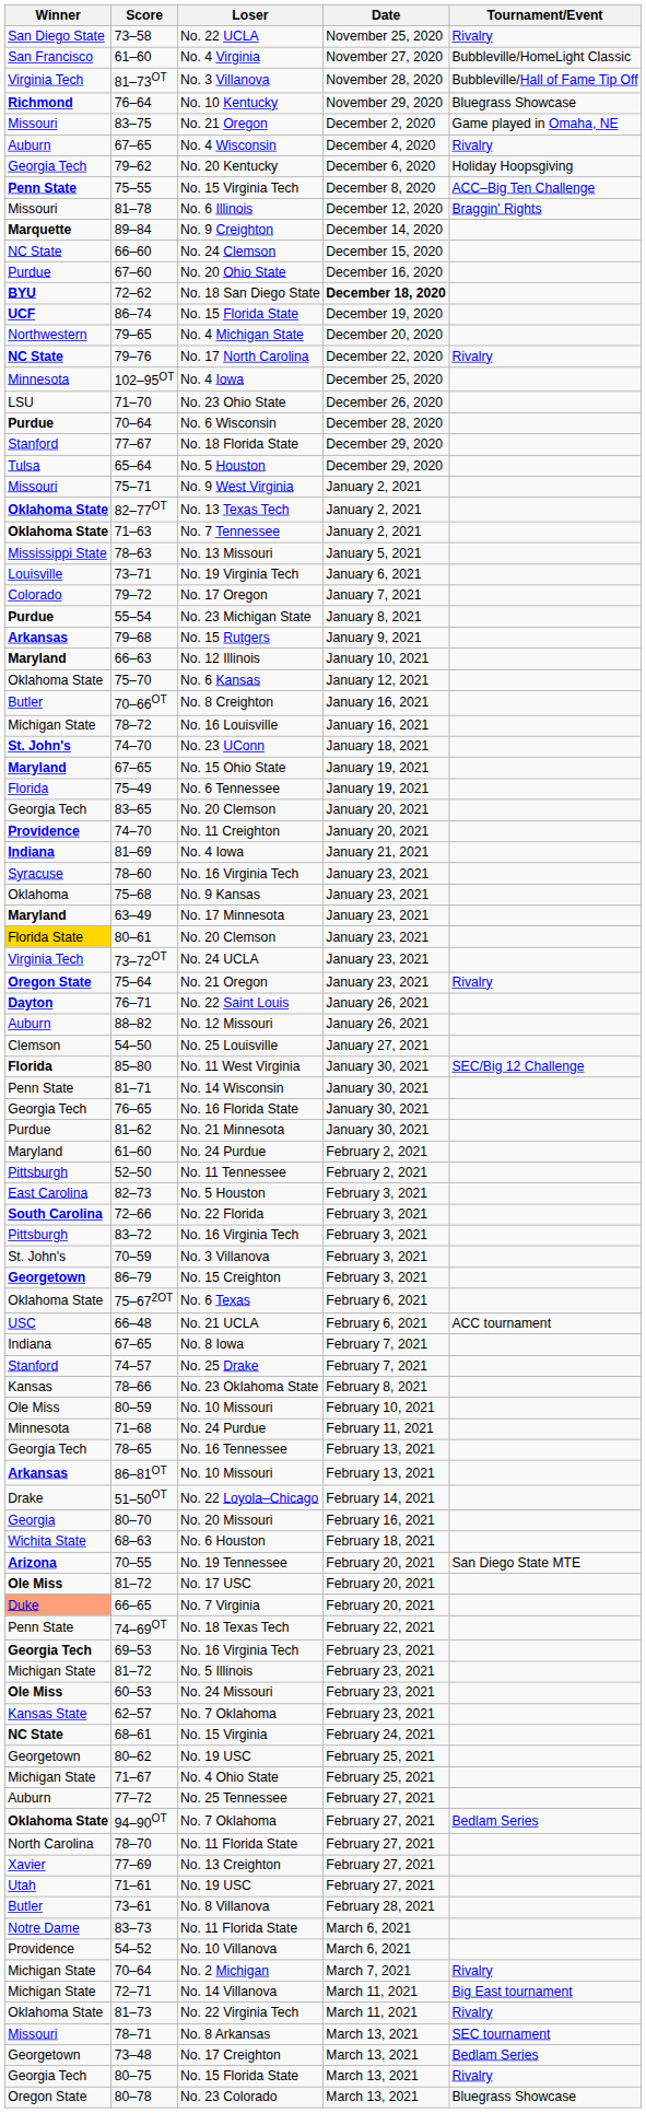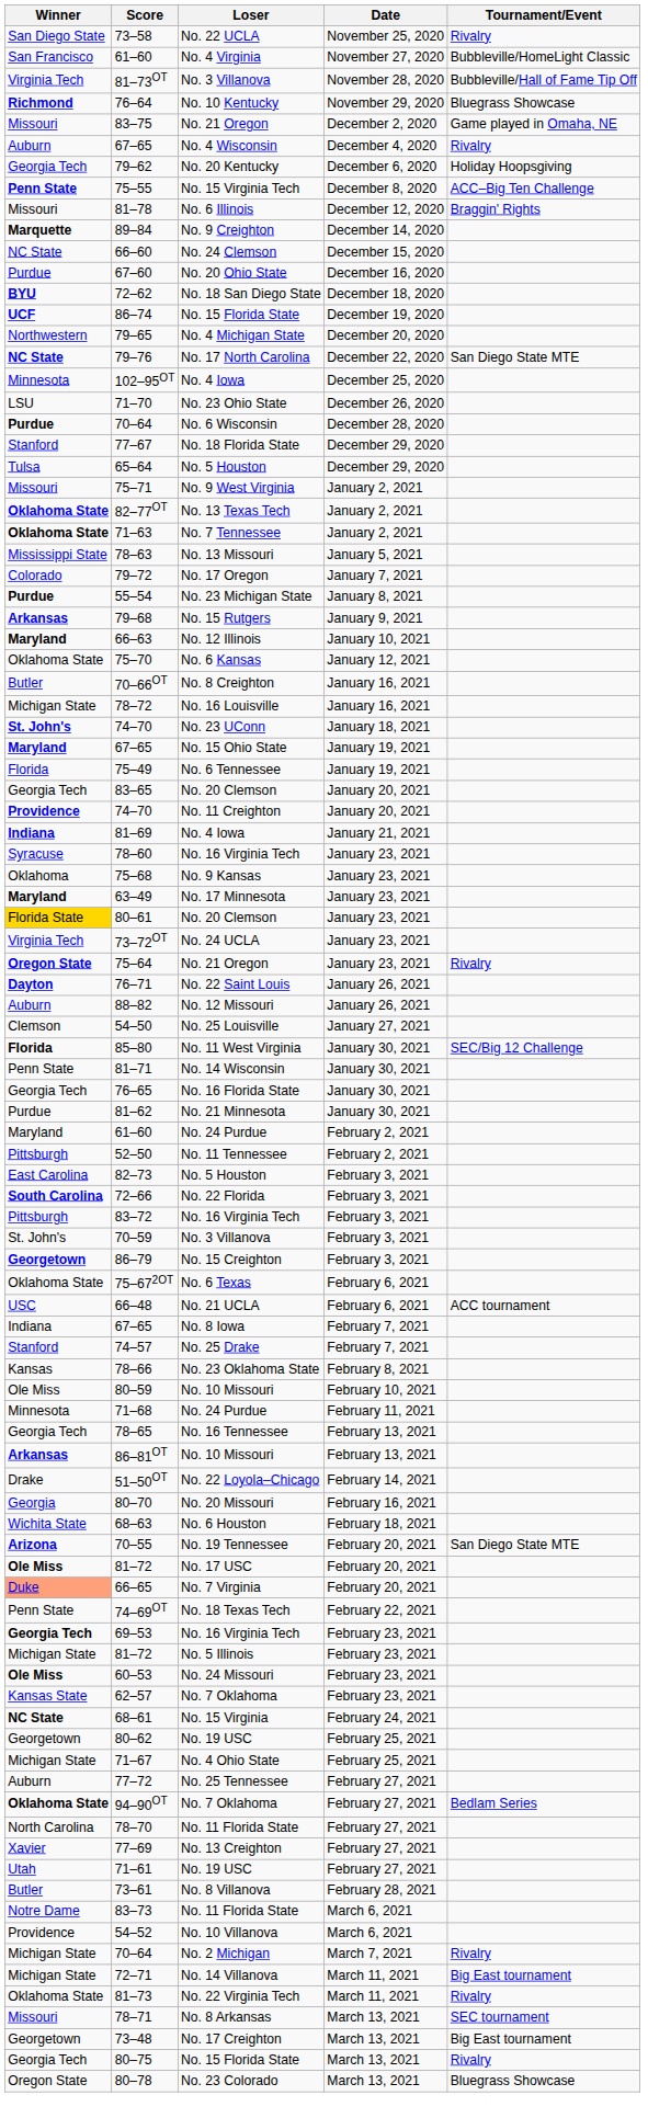 <table class="wikitable sortable">
 <tr>
 <th>Winner</th>
 <th>Score</th>
 <th>Loser</th>
 <th>Date</th>
 <th>Tournament/Event</th>
 </tr>
 <tr>
 <td><a href='#'>San Diego State</a></td>
 <td>73–58</td>
 <td>No. 22 <a href='#'>UCLA</a></td>
 <td>November 25, 2020</td>
 <td><a href='#'>Rivalry</a></td>
 </tr>
 <tr>
 <td><a href='#'>San Francisco</a></td>
 <td>61–60</td>
 <td>No. 4 <a href='#'>Virginia</a></td>
 <td>November 27, 2020</td>
 <td>Bubbleville/HomeLight Classic</td>
 </tr>
 <tr>
 <td><a href='#'>Virginia Tech</a></td>
 <td>81–73<sup>OT</sup></td>
 <td>No. 3 <a href='#'>Villanova</a></td>
 <td>November 28, 2020</td>
 <td>Bubbleville/<a href='#'>Hall of Fame Tip Off</a></td>
 </tr>
 <tr>
 <td><strong><a href='#'>Richmond</a></strong></td>
 <td>76–64</td>
 <td>No. 10 <a href='#'>Kentucky</a></td>
 <td>November 29, 2020</td>
 <td>Bluegrass Showcase</td>
 </tr>
 <tr>
 <td><a href='#'>Missouri</a></td>
 <td>83–75</td>
 <td>No. 21 <a href='#'>Oregon</a></td>
 <td>December 2, 2020</td>
 <td>Game played in <a href='#'>Omaha, NE</a></td>
 </tr>
 <tr>
 <td><a href='#'>Auburn</a></td>
 <td>67–65</td>
 <td>No. 4 <a href='#'>Wisconsin</a></td>
 <td>December 4, 2020</td>
 <td><a href='#'>Rivalry</a></td>
 </tr>
 <tr>
 <td><a href='#'>Georgia Tech</a></td>
 <td>79–62</td>
 <td>No. 20 Kentucky</td>
 <td>December 6, 2020</td>
 <td>Holiday Hoopsgiving</td>
 </tr>
 <tr>
 <td><strong><a href='#'>Penn State</a></strong></td>
 <td>75–55</td>
 <td>No. 15 Virginia Tech</td>
 <td>December 8, 2020</td>
 <td><a href='#'>ACC–Big Ten Challenge</a></td>
 </tr>
 <tr>
 <td>Missouri</td>
 <td>81–78</td>
 <td>No. 6 <a href='#'>Illinois</a></td>
 <td>December 12, 2020</td>
 <td><a href='#'>Braggin' Rights</a></td>
 </tr>
 <tr>
 <td><strong>Marquette</strong></td>
 <td>89–84</td>
 <td>No. 9 <a href='#'>Creighton</a></td>
 <td>December 14, 2020</td>
 <td></td>
 </tr>
 <tr>
 <td><a href='#'>NC State</a></td>
 <td>66–60</td>
 <td>No. 24 <a href='#'>Clemson</a></td>
 <td>December 15, 2020</td>
 <td></td>
 </tr>
 <tr>
 <td><a href='#'>Purdue</a></td>
 <td>67–60</td>
 <td>No. 20 <a href='#'>Ohio State</a></td>
 <td>December 16, 2020</td>
 <td></td>
 </tr>
 <tr>
 <td><strong><a href='#'>BYU</a></strong></td>
 <td>72–62</td>
 <td>No. 18 San Diego State</td>
-<td><strong>December 18, 2020</strong></td>
+<td>December 18, 2020</td>
 <td></td>
 </tr>
 <tr>
 <td><strong><a href='#'>UCF</a></strong></td>
 <td>86–74</td>
 <td>No. 15 <a href='#'>Florida State</a></td>
 <td>December 19, 2020</td>
 <td></td>
 </tr>
 <tr>
 <td><a href='#'>Northwestern</a></td>
 <td>79–65</td>
 <td>No. 4 <a href='#'>Michigan State</a></td>
 <td>December 20, 2020</td>
 <td></td>
 </tr>
 <tr>
 <td><strong><a href='#'>NC State</a></strong></td>
 <td>79–76</td>
 <td>No. 17 <a href='#'>North Carolina</a></td>
 <td>December 22, 2020</td>
-<td><a href='#'>Rivalry</a></td>
+<td>San Diego State MTE</td>
 </tr>
 <tr>
 <td><a href='#'>Minnesota</a></td>
 <td>102–95<sup>OT</sup></td>
 <td>No. 4 <a href='#'>Iowa</a></td>
 <td>December 25, 2020</td>
 <td></td>
 </tr>
 <tr>
 <td>LSU</td>
 <td>71–70</td>
 <td>No. 23 Ohio State</td>
 <td>December 26, 2020</td>
 <td></td>
 </tr>
 <tr>
 <td><strong>Purdue</strong></td>
 <td>70–64</td>
 <td>No. 6 Wisconsin</td>
 <td>December 28, 2020</td>
 <td></td>
 </tr>
 <tr>
 <td><a href='#'>Stanford</a></td>
 <td>77–67</td>
 <td>No. 18 Florida State</td>
 <td>December 29, 2020</td>
 <td></td>
 </tr>
 <tr>
 <td><a href='#'>Tulsa</a></td>
 <td>65–64</td>
 <td>No. 5 <a href='#'>Houston</a></td>
 <td>December 29, 2020</td>
 <td></td>
 </tr>
 <tr>
 <td><a href='#'>Missouri</a></td>
 <td>75–71</td>
 <td>No. 9 <a href='#'>West Virginia</a></td>
 <td>January 2, 2021</td>
 <td></td>
 </tr>
 <tr>
 <td><strong><a href='#'>Oklahoma State</a></strong></td>
 <td>82–77<sup>OT</sup></td>
 <td>No. 13 <a href='#'>Texas Tech</a></td>
 <td>January 2, 2021</td>
 <td></td>
 </tr>
 <tr>
 <td><strong>Oklahoma State</strong></td>
 <td>71–63</td>
 <td>No. 7 <a href='#'>Tennessee</a></td>
 <td>January 2, 2021</td>
 <td></td>
 </tr>
 <tr>
 <td><a href='#'>Mississippi State</a></td>
 <td>78–63</td>
 <td>No. 13 Missouri</td>
 <td>January 5, 2021</td>
-<td></td>
-</tr>
-<tr>
-<td><a href='#'>Louisville</a></td>
-<td>73–71</td>
-<td>No. 19 Virginia Tech</td>
-<td>January 6, 2021</td>
 <td></td>
 </tr>
 <tr>
 <td><a href='#'>Colorado</a></td>
 <td>79–72</td>
 <td>No. 17 Oregon</td>
 <td>January 7, 2021</td>
 <td></td>
 </tr>
 <tr>
 <td><strong>Purdue</strong></td>
 <td>55–54</td>
 <td>No. 23 Michigan State</td>
 <td>January 8, 2021</td>
 <td></td>
 </tr>
 <tr>
 <td><strong><a href='#'>Arkansas</a></strong></td>
 <td>79–68</td>
 <td>No. 15 <a href='#'>Rutgers</a></td>
 <td>January 9, 2021</td>
 <td></td>
 </tr>
 <tr>
 <td><strong>Maryland</strong></td>
 <td>66–63</td>
 <td>No. 12 Illinois</td>
 <td>January 10, 2021</td>
 <td></td>
 </tr>
 <tr>
 <td>Oklahoma State</td>
 <td>75–70</td>
 <td>No. 6 <a href='#'>Kansas</a></td>
 <td>January 12, 2021</td>
 <td></td>
 </tr>
 <tr>
 <td><a href='#'>Butler</a></td>
 <td>70–66<sup>OT</sup></td>
 <td>No. 8 Creighton</td>
 <td>January 16, 2021</td>
 <td></td>
 </tr>
 <tr>
 <td>Michigan State</td>
 <td>78–72</td>
 <td>No. 16 Louisville</td>
 <td>January 16, 2021</td>
 <td></td>
 </tr>
 <tr>
 <td><strong><a href='#'>St. John's</a></strong></td>
 <td>74–70</td>
 <td>No. 23 <a href='#'>UConn</a></td>
 <td>January 18, 2021</td>
 <td></td>
 </tr>
 <tr>
 <td><strong><a href='#'>Maryland</a></strong></td>
 <td>67–65</td>
 <td>No. 15 Ohio State</td>
 <td>January 19, 2021</td>
 <td></td>
 </tr>
 <tr>
 <td><a href='#'>Florida</a></td>
 <td>75–49</td>
 <td>No. 6 Tennessee</td>
 <td>January 19, 2021</td>
 <td></td>
 </tr>
 <tr>
 <td>Georgia Tech</td>
 <td>83–65</td>
 <td>No. 20 Clemson</td>
 <td>January 20, 2021</td>
 <td></td>
 </tr>
 <tr>
 <td><strong><a href='#'>Providence</a></strong></td>
 <td>74–70</td>
 <td>No. 11 Creighton</td>
 <td>January 20, 2021</td>
 <td></td>
 </tr>
 <tr>
 <td><strong><a href='#'>Indiana</a></strong></td>
 <td>81–69</td>
 <td>No. 4 Iowa</td>
 <td>January 21, 2021</td>
 <td></td>
 </tr>
 <tr>
 <td><a href='#'>Syracuse</a></td>
 <td>78–60</td>
 <td>No. 16 Virginia Tech</td>
 <td>January 23, 2021</td>
 <td></td>
 </tr>
 <tr>
 <td>Oklahoma</td>
 <td>75–68</td>
 <td>No. 9 Kansas</td>
 <td>January 23, 2021</td>
 <td></td>
 </tr>
 <tr>
 <td><strong>Maryland</strong></td>
 <td>63–49</td>
 <td>No. 17 Minnesota</td>
 <td>January 23, 2021</td>
 <td></td>
 </tr>
 <tr>
 <td style="background: gold;">Florida State</td>
 <td>80–61</td>
 <td>No. 20 Clemson</td>
 <td>January 23, 2021</td>
 <td></td>
 </tr>
 <tr>
 <td><a href='#'>Virginia Tech</a></td>
 <td>73–72<sup>OT</sup></td>
 <td>No. 24 UCLA</td>
 <td>January 23, 2021</td>
 <td></td>
 </tr>
 <tr>
 <td><strong><a href='#'>Oregon State</a></strong></td>
 <td>75–64</td>
 <td>No. 21 Oregon</td>
 <td>January 23, 2021</td>
 <td><a href='#'>Rivalry</a></td>
 </tr>
 <tr>
 <td><strong><a href='#'>Dayton</a></strong></td>
 <td>76–71</td>
 <td>No. 22 <a href='#'>Saint Louis</a></td>
 <td>January 26, 2021</td>
 <td></td>
 </tr>
 <tr>
 <td><a href='#'>Auburn</a></td>
 <td>88–82</td>
 <td>No. 12 Missouri</td>
 <td>January 26, 2021</td>
 <td></td>
 </tr>
 <tr>
 <td>Clemson</td>
 <td>54–50</td>
 <td>No. 25 Louisville</td>
 <td>January 27, 2021</td>
 <td></td>
 </tr>
 <tr>
 <td><strong>Florida</strong></td>
 <td>85–80</td>
 <td>No. 11 West Virginia</td>
 <td>January 30, 2021</td>
 <td><a href='#'>SEC/Big 12 Challenge</a></td>
 </tr>
 <tr>
 <td>Penn State</td>
 <td>81–71</td>
 <td>No. 14 Wisconsin</td>
 <td>January 30, 2021</td>
 <td></td>
 </tr>
 <tr>
 <td>Georgia Tech</td>
 <td>76–65</td>
 <td>No. 16 Florida State</td>
 <td>January 30, 2021</td>
 <td></td>
 </tr>
 <tr>
 <td>Purdue</td>
 <td>81–62</td>
 <td>No. 21 Minnesota</td>
 <td>January 30, 2021</td>
 <td></td>
 </tr>
 <tr>
 <td>Maryland</td>
 <td>61–60</td>
 <td>No. 24 Purdue</td>
 <td>February 2, 2021</td>
 <td></td>
 </tr>
 <tr>
 <td><a href='#'>Pittsburgh</a></td>
 <td>52–50</td>
 <td>No. 11 Tennessee</td>
 <td>February 2, 2021</td>
 <td></td>
 </tr>
 <tr>
 <td><a href='#'>East Carolina</a></td>
 <td>82–73</td>
 <td>No. 5 Houston</td>
 <td>February 3, 2021</td>
 <td></td>
 </tr>
 <tr>
 <td><strong><a href='#'>South Carolina</a></strong></td>
 <td>72–66</td>
 <td>No. 22 Florida</td>
 <td>February 3, 2021</td>
 <td></td>
 </tr>
 <tr>
 <td><a href='#'>Pittsburgh</a></td>
 <td>83–72</td>
 <td>No. 16 Virginia Tech</td>
 <td>February 3, 2021</td>
 <td></td>
 </tr>
 <tr>
 <td>St. John's</td>
 <td>70–59</td>
 <td>No. 3 Villanova</td>
 <td>February 3, 2021</td>
 <td></td>
 </tr>
 <tr>
 <td><strong><a href='#'>Georgetown</a></strong></td>
 <td>86–79</td>
 <td>No. 15 Creighton</td>
 <td>February 3, 2021</td>
 <td></td>
 </tr>
 <tr>
 <td>Oklahoma State</td>
 <td>75–67<sup>2OT</sup></td>
 <td>No. 6 <a href='#'>Texas</a></td>
 <td>February 6, 2021</td>
 <td></td>
 </tr>
 <tr>
 <td><a href='#'>USC</a></td>
 <td>66–48</td>
 <td>No. 21 UCLA</td>
 <td>February 6, 2021</td>
 <td>ACC tournament</td>
 </tr>
 <tr>
 <td>Indiana</td>
 <td>67–65</td>
 <td>No. 8 Iowa</td>
 <td>February 7, 2021</td>
 <td></td>
 </tr>
 <tr>
 <td><a href='#'>Stanford</a></td>
 <td>74–57</td>
 <td>No. 25 <a href='#'>Drake</a></td>
 <td>February 7, 2021</td>
 <td></td>
 </tr>
 <tr>
 <td>Kansas</td>
 <td>78–66</td>
 <td>No. 23 Oklahoma State</td>
 <td>February 8, 2021</td>
 <td></td>
 </tr>
 <tr>
 <td>Ole Miss</td>
 <td>80–59</td>
 <td>No. 10 Missouri</td>
 <td>February 10, 2021</td>
 <td></td>
 </tr>
 <tr>
 <td>Minnesota</td>
 <td>71–68</td>
 <td>No. 24 Purdue</td>
 <td>February 11, 2021</td>
 <td></td>
 </tr>
 <tr>
 <td>Georgia Tech</td>
 <td>78–65</td>
 <td>No. 16 Tennessee</td>
 <td>February 13, 2021</td>
 <td></td>
 </tr>
 <tr>
 <td><strong><a href='#'>Arkansas</a></strong></td>
 <td>86–81<sup>OT</sup></td>
 <td>No. 10 Missouri</td>
 <td>February 13, 2021</td>
 <td></td>
 </tr>
 <tr>
 <td>Drake</td>
 <td>51–50<sup>OT</sup></td>
 <td>No. 22 <a href='#'>Loyola–Chicago</a></td>
 <td>February 14, 2021</td>
 <td></td>
 </tr>
 <tr>
 <td><a href='#'>Georgia</a></td>
 <td>80–70</td>
 <td>No. 20 Missouri</td>
 <td>February 16, 2021</td>
 <td></td>
 </tr>
 <tr>
 <td><a href='#'>Wichita State</a></td>
 <td>68–63</td>
 <td>No. 6 Houston</td>
 <td>February 18, 2021</td>
 <td></td>
 </tr>
 <tr>
 <td><strong><a href='#'>Arizona</a></strong></td>
 <td>70–55</td>
 <td>No. 19 Tennessee</td>
 <td>February 20, 2021</td>
 <td>San Diego State MTE</td>
 </tr>
 <tr>
 <td><strong>Ole Miss</strong></td>
 <td>81–72</td>
 <td>No. 17 USC</td>
 <td>February 20, 2021</td>
 <td></td>
 </tr>
 <tr>
 <td style="background: lightsalmon;"><a href='#'>Duke</a></td>
 <td>66–65</td>
 <td>No. 7 Virginia</td>
 <td>February 20, 2021</td>
 <td></td>
 </tr>
 <tr>
 <td>Penn State</td>
 <td>74–69<sup>OT</sup></td>
 <td>No. 18 Texas Tech</td>
 <td>February 22, 2021</td>
 <td></td>
 </tr>
 <tr>
 <td><strong>Georgia Tech</strong></td>
 <td>69–53</td>
 <td>No. 16 Virginia Tech</td>
 <td>February 23, 2021</td>
 <td></td>
 </tr>
 <tr>
 <td>Michigan State</td>
 <td>81–72</td>
 <td>No. 5 Illinois</td>
 <td>February 23, 2021</td>
 <td></td>
 </tr>
 <tr>
 <td><strong>Ole Miss</strong></td>
 <td>60–53</td>
 <td>No. 24 Missouri</td>
 <td>February 23, 2021</td>
 <td></td>
 </tr>
 <tr>
 <td><a href='#'>Kansas State</a></td>
 <td>62–57</td>
 <td>No. 7 Oklahoma</td>
 <td>February 23, 2021</td>
 <td></td>
 </tr>
 <tr>
 <td><strong>NC State</strong></td>
 <td>68–61</td>
 <td>No. 15 Virginia</td>
 <td>February 24, 2021</td>
 <td></td>
 </tr>
 <tr>
 <td>Georgetown</td>
 <td>80–62</td>
 <td>No. 19 USC</td>
 <td>February 25, 2021</td>
 <td></td>
 </tr>
 <tr>
 <td>Michigan State</td>
 <td>71–67</td>
 <td>No. 4 Ohio State</td>
 <td>February 25, 2021</td>
 <td></td>
 </tr>
 <tr>
 <td>Auburn</td>
 <td>77–72</td>
 <td>No. 25 Tennessee</td>
 <td>February 27, 2021</td>
 <td></td>
 </tr>
 <tr>
 <td><strong>Oklahoma State</strong></td>
 <td>94–90<sup>OT</sup></td>
 <td>No. 7 Oklahoma</td>
 <td>February 27, 2021</td>
 <td><a href='#'>Bedlam Series</a></td>
 </tr>
 <tr>
 <td>North Carolina</td>
 <td>78–70</td>
 <td>No. 11 Florida State</td>
 <td>February 27, 2021</td>
 <td></td>
 </tr>
 <tr>
 <td><a href='#'>Xavier</a></td>
 <td>77–69</td>
 <td>No. 13 Creighton</td>
 <td>February 27, 2021</td>
 <td></td>
 </tr>
 <tr>
 <td><a href='#'>Utah</a></td>
 <td>71–61</td>
 <td>No. 19 USC</td>
 <td>February 27, 2021</td>
 <td></td>
 </tr>
 <tr>
 <td><a href='#'>Butler</a></td>
 <td>73–61</td>
 <td>No. 8 Villanova</td>
 <td>February 28, 2021</td>
 <td></td>
 </tr>
 <tr>
 <td><a href='#'>Notre Dame</a></td>
 <td>83–73</td>
 <td>No. 11 Florida State</td>
 <td>March 6, 2021</td>
 <td></td>
 </tr>
 <tr>
 <td>Providence</td>
 <td>54–52</td>
 <td>No. 10 Villanova</td>
 <td>March 6, 2021</td>
 <td></td>
 </tr>
 <tr>
 <td>Michigan State</td>
 <td>70–64</td>
 <td>No. 2 <a href='#'>Michigan</a></td>
 <td>March 7, 2021</td>
 <td><a href='#'>Rivalry</a></td>
 </tr>
 <tr>
 <td>Michigan State</td>
 <td>72–71</td>
 <td>No. 14 Villanova</td>
 <td>March 11, 2021</td>
 <td><a href='#'>Big East tournament</a></td>
 </tr>
 <tr>
 <td>Oklahoma State</td>
 <td>81–73</td>
 <td>No. 22 Virginia Tech</td>
 <td>March 11, 2021</td>
 <td><a href='#'>Rivalry</a></td>
 </tr>
 <tr>
 <td><a href='#'>Missouri</a></td>
 <td>78–71</td>
 <td>No. 8 Arkansas</td>
 <td>March 13, 2021</td>
 <td><a href='#'>SEC tournament</a></td>
 </tr>
 <tr>
 <td>Georgetown</td>
 <td>73–48</td>
 <td>No. 17 Creighton</td>
 <td>March 13, 2021</td>
-<td><a href='#'>Bedlam Series</a></td>
+<td>Big East tournament</td>
 </tr>
 <tr>
 <td>Georgia Tech</td>
 <td>80–75</td>
 <td>No. 15 Florida State</td>
 <td>March 13, 2021</td>
 <td><a href='#'>Rivalry</a></td>
 </tr>
 <tr>
 <td>Oregon State</td>
 <td>80–78</td>
 <td>No. 23 Colorado</td>
 <td>March 13, 2021</td>
 <td>Bluegrass Showcase</td>
 </tr>
 </table>
